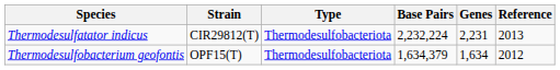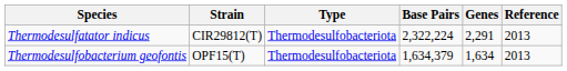 <table class="wikitable sortable">
 <tr>
 <th>Species</th>
 <th>Strain</th>
 <th>Type</th>
 <th>Base Pairs</th>
 <th>Genes</th>
 <th>Reference</th>
 </tr>
 <tr>
 <td><em><a href='#'>Thermodesulfatator indicus</a></em></td>
 <td>CIR29812(T)</td>
 <td><a href='#'>Thermodesulfobacteriota</a></td>
-<td>2,232,224</td>
-<td>2,231</td>
+<td>2,322,224</td>
+<td>2,291</td>
 <td>2013</td>
 </tr>
 <tr>
 <td><em><a href='#'>Thermodesulfobacterium geofontis</a></em></td>
 <td>OPF15(T)</td>
 <td><a href='#'>Thermodesulfobacteriota</a></td>
 <td>1,634,379</td>
 <td>1,634</td>
-<td>2012</td>
+<td>2013</td>
 </tr>
 </table>
